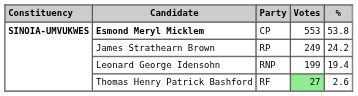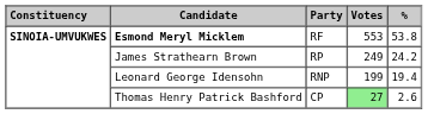 <table class="sortable" border="1" cellpadding="4" cellspacing="0" style="border-collapse: collapse border-color: #444444">
 <tr bgcolor="CCCCCC">
 <th align="left">Constituency</th>
 <th align="center" valign="top">Candidate</th>
 <th align="center" valign="top">Party</th>
 <th align="center" valign="top">Votes</th>
 <th align="center" valign="top">%</th>
 </tr>
 <tr>
 <td valign="top" rowspan="4"><strong>SINOIA-UMVUKWES</strong></td>
 <td align="left"><strong>Esmond Meryl Micklem</strong></td>
-<td align="left">CP</td>
+<td align="left">RF</td>
 <td align="right">553</td>
 <td align="right">53.8</td>
 </tr>
 <tr>
 <td align="left">James Strathearn Brown</td>
 <td align="left">RP</td>
 <td align="right">249</td>
 <td align="right">24.2</td>
 </tr>
 <tr>
 <td align="left">Leonard George Idensohn</td>
 <td align="left">RNP</td>
 <td align="right">199</td>
 <td align="right">19.4</td>
 </tr>
 <tr>
 <td align="left">Thomas Henry Patrick Bashford</td>
-<td align="left">RF</td>
+<td align="left">CP</td>
 <td align="right" style="background: lightgreen;">27</td>
 <td align="right">2.6</td>
 </tr>
 </table>
